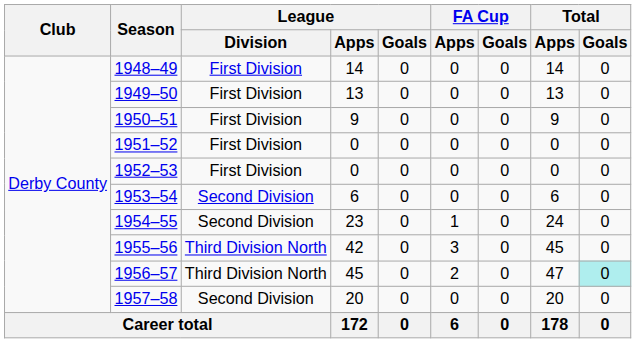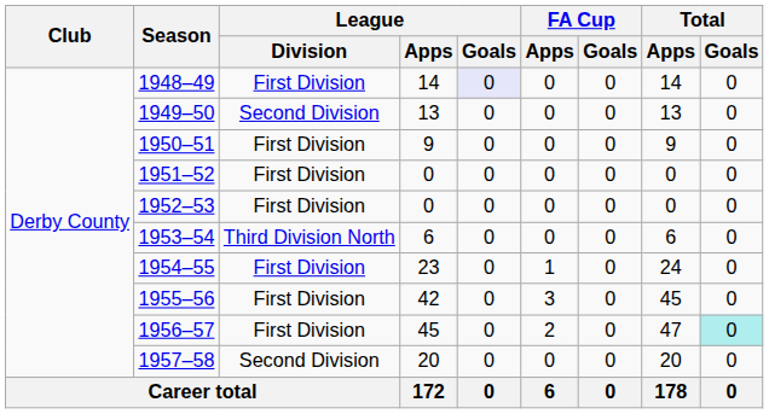 <table class="wikitable" style="text-align: center;">
 <tr>
 <th rowspan="2">Club</th>
 <th rowspan="2">Season</th>
 <th colspan="3">League</th>
 <th colspan="2"><a href='#'>FA Cup</a></th>
 <th colspan="2">Total</th>
 </tr>
 <tr>
 <th>Division</th>
 <th>Apps</th>
 <th>Goals</th>
 <th>Apps</th>
 <th>Goals</th>
 <th>Apps</th>
 <th>Goals</th>
 </tr>
 <tr>
 <td rowspan=10><a href='#'>Derby County</a></td>
 <td><a href='#'>1948–49</a></td>
 <td><a href='#'>First Division</a></td>
 <td>14</td>
-<td>0</td>
+<td style="background: lavender;">0</td>
 <td>0</td>
 <td>0</td>
 <td>14</td>
 <td>0</td>
 </tr>
 <tr>
 <td><a href='#'>1949–50</a></td>
-<td>First Division</td>
+<td><a href='#'>Second Division</a></td>
 <td>13</td>
 <td>0</td>
 <td>0</td>
 <td>0</td>
 <td>13</td>
 <td>0</td>
 </tr>
 <tr>
 <td><a href='#'>1950–51</a></td>
 <td>First Division</td>
 <td>9</td>
 <td>0</td>
 <td>0</td>
 <td>0</td>
 <td>9</td>
 <td>0</td>
 </tr>
 <tr>
 <td><a href='#'>1951–52</a></td>
 <td>First Division</td>
 <td>0</td>
 <td>0</td>
 <td>0</td>
 <td>0</td>
 <td>0</td>
 <td>0</td>
 </tr>
 <tr>
 <td><a href='#'>1952–53</a></td>
 <td>First Division</td>
 <td>0</td>
 <td>0</td>
 <td>0</td>
 <td>0</td>
 <td>0</td>
 <td>0</td>
 </tr>
 <tr>
 <td><a href='#'>1953–54</a></td>
-<td><a href='#'>Second Division</a></td>
+<td><a href='#'>Third Division North</a></td>
 <td>6</td>
 <td>0</td>
 <td>0</td>
 <td>0</td>
 <td>6</td>
 <td>0</td>
 </tr>
 <tr>
 <td><a href='#'>1954–55</a></td>
-<td>Second Division</td>
+<td><a href='#'>First Division</a></td>
 <td>23</td>
 <td>0</td>
 <td>1</td>
 <td>0</td>
 <td>24</td>
 <td>0</td>
 </tr>
 <tr>
 <td><a href='#'>1955–56</a></td>
-<td><a href='#'>Third Division North</a></td>
+<td>First Division</td>
 <td>42</td>
 <td>0</td>
 <td>3</td>
 <td>0</td>
 <td>45</td>
 <td>0</td>
 </tr>
 <tr>
 <td><a href='#'>1956–57</a></td>
-<td>Third Division North</td>
+<td>First Division</td>
 <td>45</td>
 <td>0</td>
 <td>2</td>
 <td>0</td>
 <td>47</td>
 <td style="background: paleturquoise;">0</td>
 </tr>
 <tr>
 <td><a href='#'>1957–58</a></td>
 <td>Second Division</td>
 <td>20</td>
 <td>0</td>
 <td>0</td>
 <td>0</td>
 <td>20</td>
 <td>0</td>
 </tr>
 <tr>
 <th colspan="3">Career total</th>
 <th>172</th>
 <th>0</th>
 <th>6</th>
 <th>0</th>
 <th>178</th>
 <th>0</th>
 </tr>
 </table>
